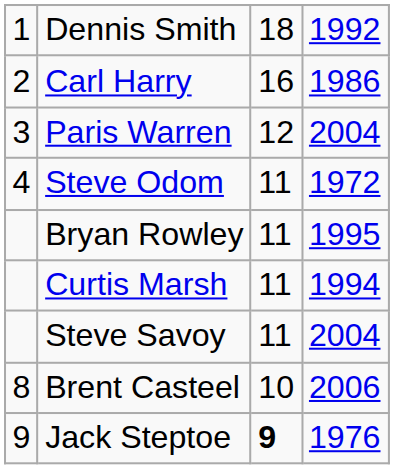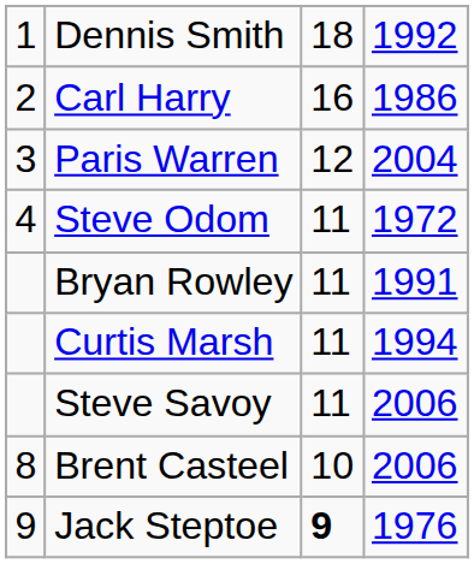 <table class="wikitable">
 <tr>
 </tr>
 <tr>
 <td>1</td>
 <td>Dennis Smith</td>
 <td>18</td>
 <td><a href='#'>1992</a></td>
 </tr>
 <tr>
 <td>2</td>
 <td><a href='#'>Carl Harry</a></td>
 <td>16</td>
 <td><a href='#'>1986</a></td>
 </tr>
 <tr>
 <td>3</td>
 <td><a href='#'>Paris Warren</a></td>
 <td>12</td>
 <td><a href='#'>2004</a></td>
 </tr>
 <tr>
 <td>4</td>
 <td><a href='#'>Steve Odom</a></td>
 <td>11</td>
 <td><a href='#'>1972</a></td>
 </tr>
 <tr>
 <td></td>
 <td>Bryan Rowley</td>
 <td>11</td>
-<td><a href='#'>1995</a></td>
+<td><a href='#'>1991</a></td>
 </tr>
 <tr>
 <td></td>
 <td><a href='#'>Curtis Marsh</a></td>
 <td>11</td>
 <td><a href='#'>1994</a></td>
 </tr>
 <tr>
 <td></td>
 <td>Steve Savoy</td>
 <td>11</td>
-<td><a href='#'>2004</a></td>
+<td><a href='#'>2006</a></td>
 </tr>
 <tr>
 <td>8</td>
 <td>Brent Casteel</td>
 <td>10</td>
 <td><a href='#'>2006</a></td>
 </tr>
 <tr>
 <td>9</td>
 <td>Jack Steptoe</td>
 <td><strong>9</strong></td>
 <td><a href='#'>1976</a></td>
 </tr>
 </table>
